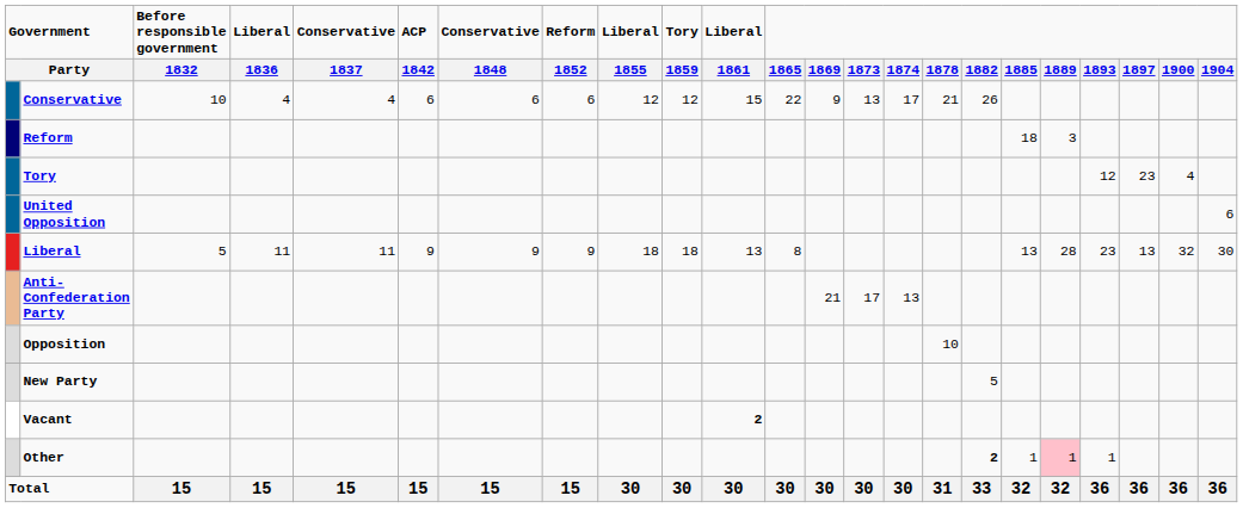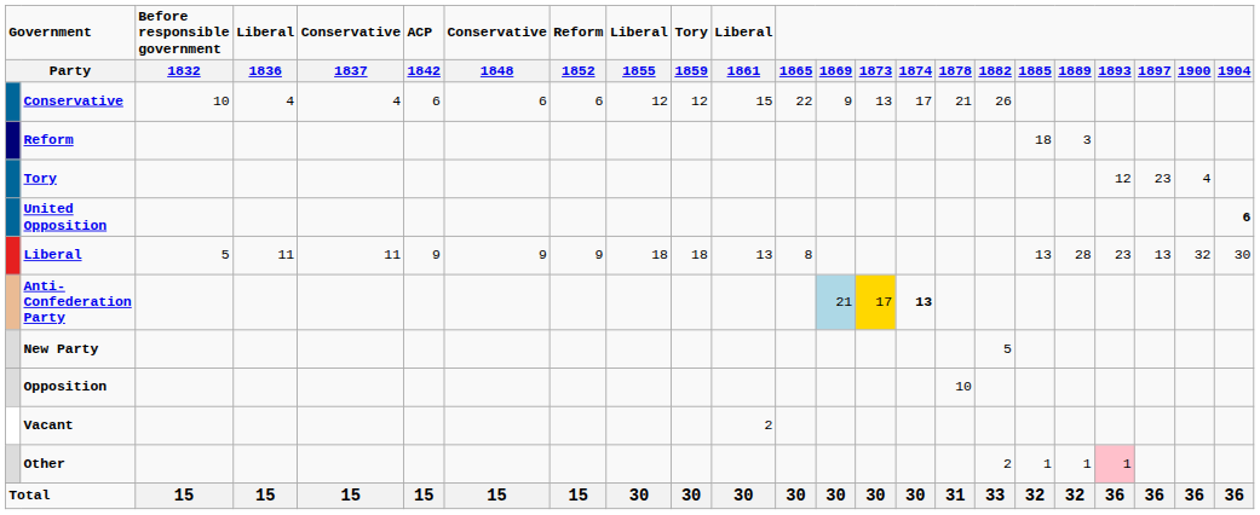 <table class="wikitable">
 <tr>
 <td colspan = "2"><strong>Government</strong></td>
 <td><strong>Before responsible government</strong></td>
 <td><strong>Liberal</strong></td>
 <td><strong>Conservative</strong></td>
 <td><strong>ACP</strong></td>
 <td><strong>Conservative</strong></td>
 <td><strong>Reform</strong></td>
 <td><strong>Liberal</strong></td>
 <td><strong>Tory</strong></td>
 <td><strong>Liberal</strong></td>
 </tr>
 <tr>
 <th colspan = "2">Party</th>
 <th><a href='#'>1832</a></th>
 <th><a href='#'>1836</a></th>
 <th><a href='#'>1837</a></th>
 <th><a href='#'>1842</a></th>
 <th><a href='#'>1848</a></th>
 <th><a href='#'>1852</a></th>
 <th><a href='#'>1855</a></th>
 <th><a href='#'>1859</a></th>
 <th><a href='#'>1861</a></th>
 <th><a href='#'>1865</a></th>
 <th><a href='#'>1869</a></th>
 <th><a href='#'>1873</a></th>
 <th><a href='#'>1874</a></th>
 <th><a href='#'>1878</a></th>
 <th><a href='#'>1882</a></th>
 <th><a href='#'>1885</a></th>
 <th><a href='#'>1889</a></th>
 <th><a href='#'>1893</a></th>
 <th><a href='#'>1897</a></th>
 <th><a href='#'>1900</a></th>
 <th><a href='#'>1904</a></th>
 </tr>
 <tr align = "right">
 <td bgcolor="#006699">   </td>
 <td align="left"><strong><a href='#'>Conservative</a></strong></td>
 <td>10</td>
 <td>4</td>
 <td>4</td>
 <td>6</td>
 <td>6</td>
 <td>6</td>
 <td>12</td>
 <td>12</td>
 <td>15</td>
 <td>22</td>
 <td>9</td>
 <td>13</td>
 <td>17</td>
 <td>21</td>
 <td>26</td>
 <td></td>
 <td></td>
 <td></td>
 <td></td>
 <td></td>
 <td></td>
 </tr>
 <tr align = "right">
 <td bgcolor="#000077">   </td>
 <td align="left"><strong><a href='#'>Reform</a></strong></td>
 <td></td>
 <td></td>
 <td></td>
 <td></td>
 <td></td>
 <td></td>
 <td></td>
 <td></td>
 <td></td>
 <td></td>
 <td></td>
 <td></td>
 <td></td>
 <td></td>
 <td></td>
 <td>18</td>
 <td>3</td>
 <td></td>
 <td></td>
 <td></td>
 <td></td>
 </tr>
 <tr align = "right">
 <td bgcolor="#006699">   </td>
 <td align="left"><strong><a href='#'>Tory</a></strong></td>
 <td></td>
 <td></td>
 <td></td>
 <td></td>
 <td></td>
 <td></td>
 <td></td>
 <td></td>
 <td></td>
 <td></td>
 <td></td>
 <td></td>
 <td></td>
 <td></td>
 <td></td>
 <td></td>
 <td></td>
 <td>12</td>
 <td>23</td>
 <td>4</td>
 <td></td>
 </tr>
 <tr align = "right">
 <td bgcolor="#006699">   </td>
 <td align="left"><strong><a href='#'>United Opposition</a></strong></td>
 <td></td>
 <td></td>
 <td></td>
 <td></td>
 <td></td>
 <td></td>
 <td></td>
 <td></td>
 <td></td>
 <td></td>
 <td></td>
 <td></td>
 <td></td>
 <td></td>
 <td></td>
 <td></td>
 <td></td>
 <td></td>
 <td></td>
 <td></td>
-<td>6</td>
+<td><strong>6</strong></td>
 </tr>
 <tr align = "right">
 <td bgcolor="#E62020">   </td>
 <td align="left"><strong><a href='#'>Liberal</a></strong></td>
 <td>5</td>
 <td>11</td>
 <td>11</td>
 <td>9</td>
 <td>9</td>
 <td>9</td>
 <td>18</td>
 <td>18</td>
 <td>13</td>
 <td>8</td>
 <td></td>
 <td></td>
 <td></td>
 <td></td>
 <td></td>
 <td>13</td>
 <td>28</td>
 <td>23</td>
 <td>13</td>
 <td>32</td>
 <td>30</td>
 </tr>
 <tr align = "right">
 <td bgcolor="#EABB94">   </td>
 <td align="left"><strong><a href='#'>Anti-Confederation Party</a></strong></td>
 <td></td>
 <td></td>
 <td></td>
 <td></td>
 <td></td>
 <td></td>
 <td></td>
 <td></td>
 <td></td>
 <td></td>
-<td>21</td>
-<td>17</td>
-<td>13</td>
+<td style="background: lightblue;">21</td>
+<td style="background: gold;">17</td>
+<td><strong>13</strong></td>
 <td></td>
-<td></td>
-<td></td>
-<td></td>
-<td></td>
-<td></td>
-<td></td>
-<td></td>
-</tr>
-<tr align = "right">
-<td bgcolor="#DCDCDC">   </td>
-<td align="left"><strong>Opposition</strong></td>
-<td></td>
-<td></td>
-<td></td>
-<td></td>
-<td></td>
-<td></td>
-<td></td>
-<td></td>
-<td></td>
-<td></td>
-<td></td>
-<td></td>
-<td></td>
-<td>10</td>
 <td></td>
 <td></td>
 <td></td>
 <td></td>
 <td></td>
 <td></td>
 <td></td>
 </tr>
 <tr align = "right">
 <td bgcolor="#DCDCDC">   </td>
 <td align="left"><strong>New Party</strong></td>
 <td></td>
 <td></td>
 <td></td>
 <td></td>
 <td></td>
 <td></td>
 <td></td>
 <td></td>
 <td></td>
 <td></td>
 <td></td>
 <td></td>
 <td></td>
 <td></td>
 <td>5</td>
 <td></td>
 <td></td>
 <td></td>
 <td></td>
 <td></td>
 <td></td>
 </tr>
 <tr align = "right">
+<td bgcolor="#DCDCDC">   </td>
+<td align="left"><strong>Opposition</strong></td>
+<td></td>
+<td></td>
+<td></td>
+<td></td>
+<td></td>
+<td></td>
+<td></td>
+<td></td>
+<td></td>
+<td></td>
+<td></td>
+<td></td>
+<td></td>
+<td>10</td>
+<td></td>
+<td></td>
+<td></td>
+<td></td>
+<td></td>
+<td></td>
+<td></td>
+</tr>
+<tr align = "right">
 <td bgcolor="FFFFFF">   </td>
 <td align="left"><strong>Vacant</strong></td>
 <td></td>
 <td></td>
 <td></td>
 <td></td>
 <td></td>
 <td></td>
 <td></td>
 <td></td>
-<td><strong>2</strong></td>
+<td>2</td>
 <td></td>
 <td></td>
 <td></td>
 <td></td>
 <td></td>
 <td></td>
 <td></td>
 <td></td>
 <td></td>
 <td></td>
 <td></td>
 <td></td>
 </tr>
 <tr align = "right">
 <td bgcolor="#DCDCDC">   </td>
 <td align="left"><strong>Other</strong></td>
 <td></td>
 <td></td>
 <td></td>
 <td></td>
 <td></td>
 <td></td>
 <td></td>
 <td></td>
 <td></td>
 <td></td>
 <td></td>
 <td></td>
 <td></td>
 <td></td>
-<td><strong>2</strong></td>
+<td>2</td>
+<td>1</td>
 <td>1</td>
 <td style="background: pink;">1</td>
-<td>1</td>
 <td></td>
 <td></td>
 <td></td>
 </tr>
 <tr align = "right">
 <td colspan = "2" align="left"><strong>Total</strong></td>
 <th><strong><big>15</big></strong></th>
 <th><strong><big>15</big></strong></th>
 <th><strong><big>15</big></strong></th>
 <th><strong><big>15</big></strong></th>
 <th><strong><big>15</big></strong></th>
 <th><strong><big>15</big></strong></th>
 <th><strong><big>30</big></strong></th>
 <th><strong><big>30</big></strong></th>
 <th><strong><big>30</big></strong></th>
 <th><strong><big>30</big></strong></th>
 <th><strong><big>30</big></strong></th>
 <th><strong><big>30</big></strong></th>
 <th><strong><big>30</big></strong></th>
 <th><strong><big>31</big></strong></th>
 <th><strong><big>33</big></strong></th>
 <th><strong><big>32</big></strong></th>
 <th><strong><big>32</big></strong></th>
 <th><strong><big>36</big></strong></th>
 <th><strong><big>36</big></strong></th>
 <th><strong><big>36</big></strong></th>
 <th><strong><big>36</big></strong></th>
 </tr>
 </table>
